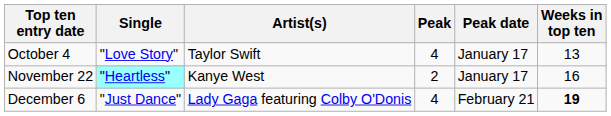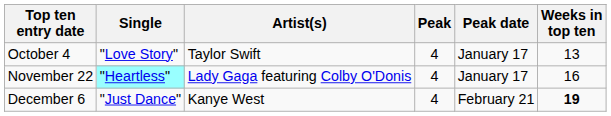 <table class="wikitable sortable">
 <tr>
 <th>Top ten<br>entry date</th>
 <th>Single</th>
 <th>Artist(s)</th>
 <th data-sort-type="number">Peak</th>
 <th>Peak date</th>
 <th data-sort-type="number">Weeks in<br>top ten</th>
 </tr>
 <tr>
 <td>October 4</td>
 <td>"<a href='#'>Love Story</a>"</td>
 <td>Taylor Swift</td>
 <td align=center>4</td>
 <td>January 17</td>
 <td align=center>13</td>
 </tr>
 <tr>
 <td>November 22</td>
 <td bgcolor = #99FFFF>"<a href='#'>Heartless</a>" </td>
-<td>Kanye West</td>
-<td align=center>2</td>
+<td><a href='#'>Lady Gaga</a> featuring <a href='#'>Colby O'Donis</a></td>
+<td align=center>4</td>
 <td>January 17</td>
 <td align=center>16</td>
 </tr>
 <tr>
 <td>December 6</td>
 <td>"<a href='#'>Just Dance</a>"</td>
-<td><a href='#'>Lady Gaga</a> featuring <a href='#'>Colby O'Donis</a></td>
+<td>Kanye West</td>
 <td align=center>4</td>
 <td>February 21</td>
 <td align=center><strong>19</strong></td>
 </tr>
 </table>
